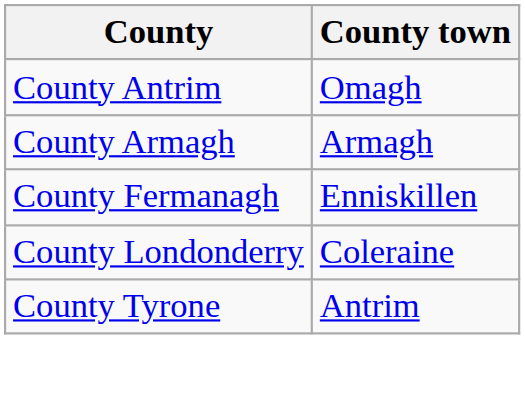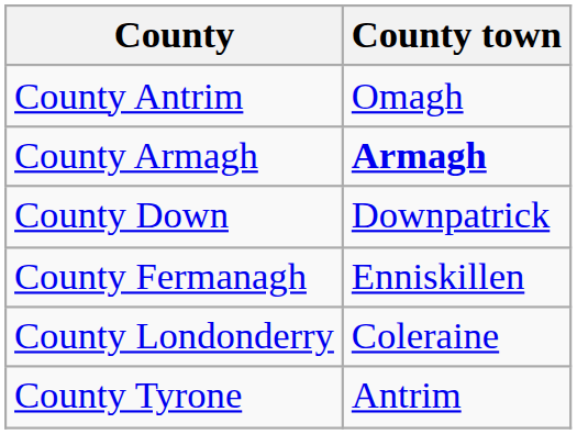 <table class="wikitable sortable">
 <tr>
 <th>County</th>
 <th>County town</th>
 </tr>
 <tr>
 <td><a href='#'>County Antrim</a></td>
 <td><a href='#'>Omagh</a></td>
 </tr>
 <tr>
 <td><a href='#'>County Armagh</a></td>
-<td><a href='#'>Armagh</a></td>
+<td><strong><a href='#'>Armagh</a></strong></td>
+</tr>
+<tr>
+<td><a href='#'>County Down</a></td>
+<td><a href='#'>Downpatrick</a></td>
 </tr>
 <tr>
 <td><a href='#'>County Fermanagh</a></td>
 <td><a href='#'>Enniskillen</a></td>
 </tr>
 <tr>
 <td><a href='#'>County Londonderry</a></td>
 <td><a href='#'>Coleraine</a></td>
 </tr>
 <tr>
 <td><a href='#'>County Tyrone</a></td>
 <td><a href='#'>Antrim</a></td>
 </tr>
 </table>
